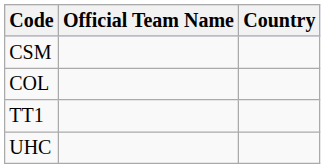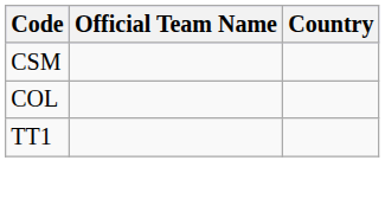 <table class="wikitable">
 <tr style="background:#ccccff;">
 <th>Code</th>
 <th>Official Team Name</th>
 <th>Country</th>
 </tr>
 <tr>
 <td>CSM</td>
 <td></td>
 <td></td>
 </tr>
 <tr>
 <td>COL</td>
 <td></td>
 <td></td>
 </tr>
 <tr>
 <td>TT1</td>
 <td></td>
 <td></td>
 </tr>
-<tr>
-<td>UHC</td>
-<td></td>
-<td></td>
-</tr>
 </table>
